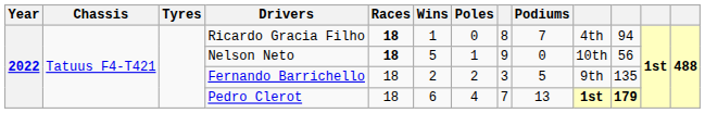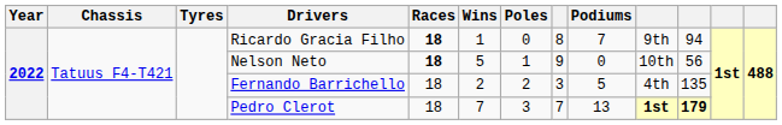 <table class="wikitable" style="text-align:center; font-size:85%">
 <tr>
 <th>Year</th>
 <th>Chassis</th>
 <th>Tyres</th>
 <th>Drivers</th>
 <th>Races</th>
 <th>Wins</th>
 <th>Poles</th>
 <th></th>
 <th>Podiums</th>
 <th></th>
 <th></th>
 <th></th>
 <th></th>
 </tr>
 <tr>
 <th rowspan="4"><a href='#'>2022</a></th>
 <td rowspan="4"><a href='#'>Tatuus F4-T421</a></td>
 <td rowspan="4"></td>
 <td align=left> Ricardo Gracia Filho</td>
 <td><strong>18</strong></td>
 <td>1</td>
 <td>0</td>
 <td>8</td>
 <td>7</td>
-<td>4th</td>
+<td>9th</td>
 <td>94</td>
 <th rowspan=4 style="background:#FFFFBF;">1st</th>
 <th rowspan=4 style="background:#FFFFBF;">488</th>
 </tr>
 <tr>
 <td align=left> Nelson Neto</td>
 <td><strong>18</strong></td>
 <td>5</td>
 <td>1</td>
 <td>9</td>
 <td>0</td>
 <td>10th</td>
 <td>56</td>
 </tr>
 <tr>
 <td align=left> <a href='#'>Fernando Barrichello</a></td>
 <td>18</td>
 <td>2</td>
 <td>2</td>
 <td>3</td>
 <td>5</td>
-<td>9th</td>
+<td>4th</td>
 <td>135</td>
 </tr>
 <tr>
 <td align=left> <a href='#'>Pedro Clerot</a></td>
 <td>18</td>
-<td>6</td>
-<td>4</td>
+<td>7</td>
+<td>3</td>
 <td>7</td>
 <td>13</td>
 <th style="background:#FFFFBF;">1st</th>
 <th style="background:#FFFFBF;">179</th>
 </tr>
 </table>
